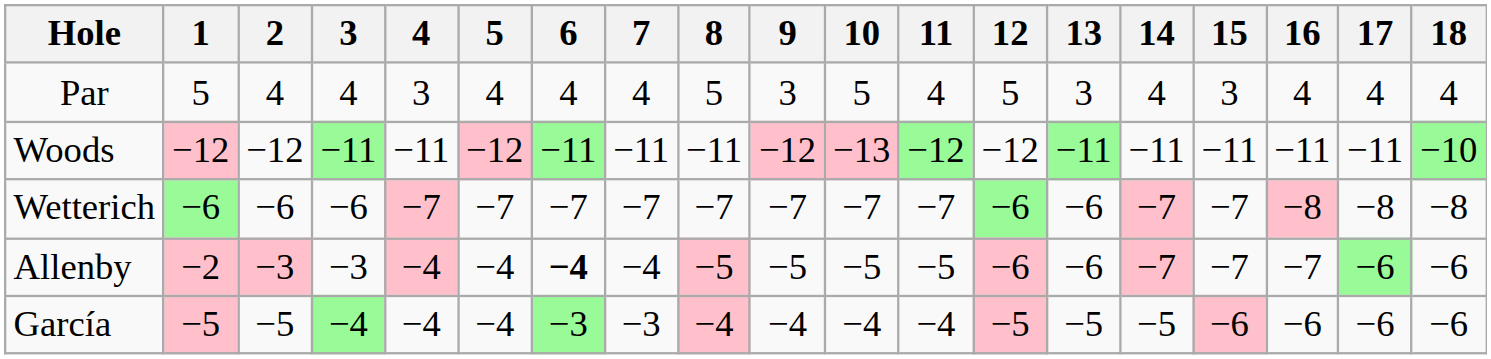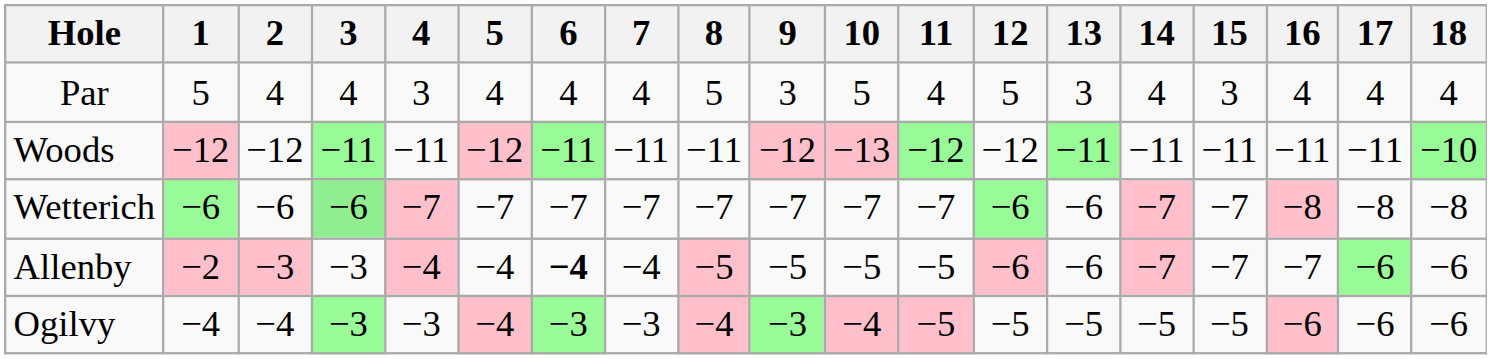 <table class="wikitable" style="text-align:center">
 <tr>
 <th>Hole</th>
 <th>1</th>
 <th>2</th>
 <th>3</th>
 <th>4</th>
 <th>5</th>
 <th>6</th>
 <th>7</th>
 <th>8</th>
 <th>9</th>
 <th>10</th>
 <th>11</th>
 <th>12</th>
 <th>13</th>
 <th>14</th>
 <th>15</th>
 <th>16</th>
 <th>17</th>
 <th>18</th>
 </tr>
 <tr>
 <td>Par</td>
 <td>5</td>
 <td>4</td>
 <td>4</td>
 <td>3</td>
 <td>4</td>
 <td>4</td>
 <td>4</td>
 <td>5</td>
 <td>3</td>
 <td>5</td>
 <td>4</td>
 <td>5</td>
 <td>3</td>
 <td>4</td>
 <td>3</td>
 <td>4</td>
 <td>4</td>
 <td>4</td>
 </tr>
 <tr>
 <td align=left> Woods</td>
 <td style="background: Pink;">−12</td>
 <td>−12</td>
 <td style="background: PaleGreen;">−11</td>
 <td>−11</td>
 <td style="background: Pink;">−12</td>
 <td style="background: PaleGreen;">−11</td>
 <td>−11</td>
 <td>−11</td>
 <td style="background: Pink;">−12</td>
 <td style="background: Pink;">−13</td>
 <td style="background: PaleGreen;">−12</td>
 <td>−12</td>
 <td style="background: PaleGreen;">−11</td>
 <td>−11</td>
 <td>−11</td>
 <td>−11</td>
 <td>−11</td>
 <td style="background: PaleGreen;">−10</td>
 </tr>
 <tr>
 <td align=left> Wetterich</td>
 <td style="background: PaleGreen;">−6</td>
 <td>−6</td>
-<td>−6</td>
+<td style="background: lightgreen;">−6</td>
 <td style="background: Pink;">−7</td>
 <td>−7</td>
 <td>−7</td>
 <td>−7</td>
 <td>−7</td>
 <td>−7</td>
 <td>−7</td>
 <td>−7</td>
 <td style="background: PaleGreen;">−6</td>
 <td>−6</td>
 <td style="background: Pink;">−7</td>
 <td>−7</td>
 <td style="background: Pink;">−8</td>
 <td>−8</td>
 <td>−8</td>
 </tr>
 <tr>
 <td align=left> Allenby</td>
 <td style="background: Pink;">−2</td>
 <td style="background: Pink;">−3</td>
 <td>−3</td>
 <td style="background: Pink;">−4</td>
 <td>−4</td>
 <td><strong>−4</strong></td>
 <td>−4</td>
 <td style="background: Pink;">−5</td>
 <td>−5</td>
 <td>−5</td>
 <td>−5</td>
 <td style="background: Pink;">−6</td>
 <td>−6</td>
 <td style="background: Pink;">−7</td>
 <td>−7</td>
 <td>−7</td>
 <td style="background: PaleGreen;">−6</td>
 <td>−6</td>
 </tr>
 <tr>
-<td align=left> García</td>
-<td style="background: Pink;">−5</td>
-<td>−5</td>
-<td style="background: PaleGreen;">−4</td>
+<td align=left> Ogilvy</td>
 <td>−4</td>
 <td>−4</td>
 <td style="background: PaleGreen;">−3</td>
 <td>−3</td>
 <td style="background: Pink;">−4</td>
-<td>−4</td>
-<td>−4</td>
-<td>−4</td>
+<td style="background: PaleGreen;">−3</td>
+<td>−3</td>
+<td style="background: Pink;">−4</td>
+<td style="background: PaleGreen;">−3</td>
+<td style="background: Pink;">−4</td>
 <td style="background: Pink;">−5</td>
+<td>−5</td>
+<td>−5</td>
 <td>−5</td>
 <td>−5</td>
 <td style="background: Pink;">−6</td>
 <td>−6</td>
 <td>−6</td>
-<td>−6</td>
 </tr>
 </table>
